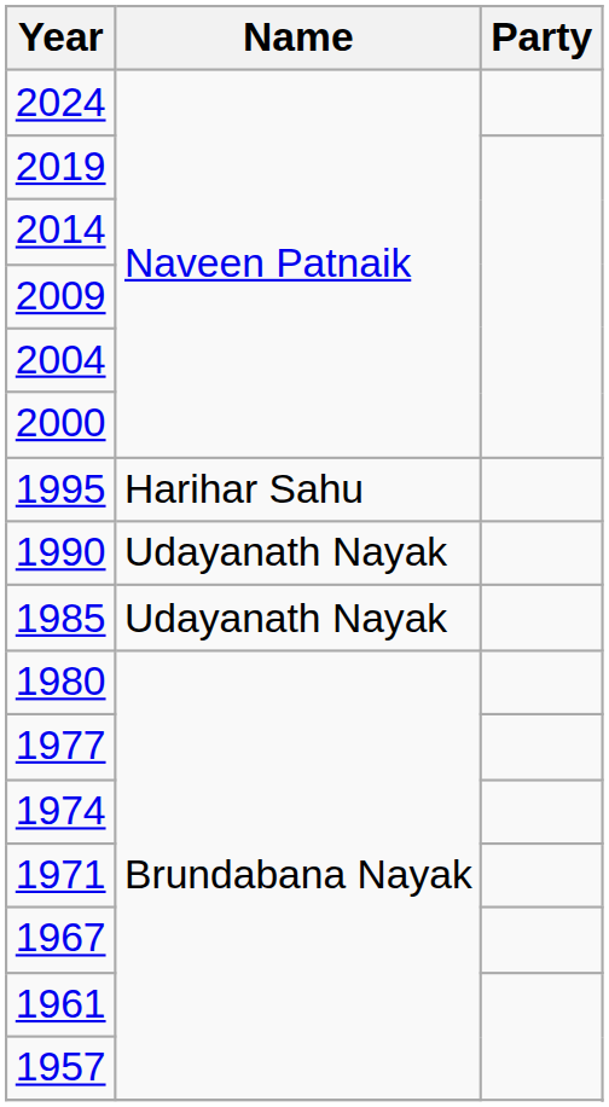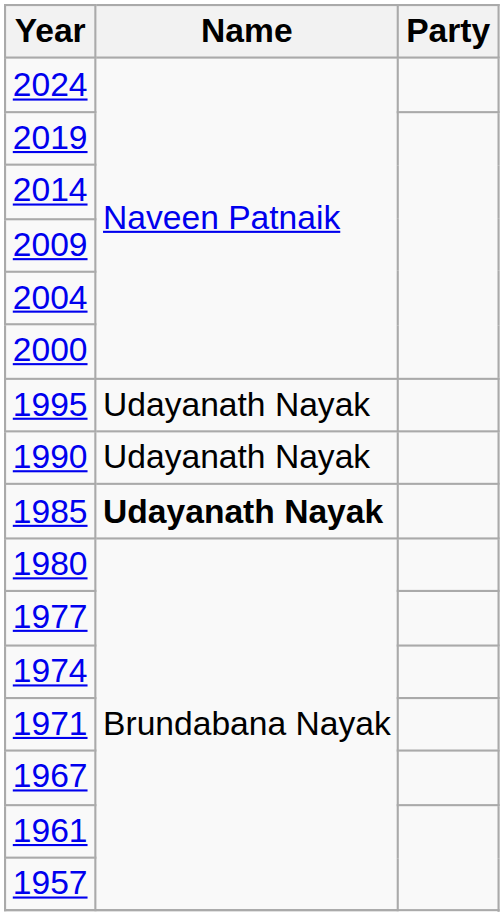 <table class="wikitable sortable">
 <tr>
 <th>Year</th>
 <th>Name</th>
 <th colspan=2>Party</th>
 </tr>
 <tr>
 <td><a href='#'>2024</a></td>
 <td rowspan=6><a href='#'>Naveen Patnaik</a></td>
 <td></td>
 </tr>
 <tr>
 <td><a href='#'>2019</a></td>
 </tr>
 <tr>
 <td><a href='#'>2014</a></td>
 </tr>
 <tr>
 <td><a href='#'>2009</a></td>
 </tr>
 <tr>
 <td><a href='#'>2004</a></td>
 </tr>
 <tr>
 <td><a href='#'>2000</a></td>
 </tr>
 <tr>
 <td><a href='#'>1995</a></td>
-<td>Harihar Sahu</td>
+<td>Udayanath Nayak</td>
 <td></td>
 </tr>
 <tr>
 <td><a href='#'>1990</a></td>
 <td>Udayanath Nayak</td>
 <td></td>
 </tr>
 <tr>
 <td><a href='#'>1985</a></td>
-<td>Udayanath Nayak</td>
+<td><strong>Udayanath Nayak</strong></td>
 <td></td>
 </tr>
 <tr>
 <td><a href='#'>1980</a></td>
 <td rowspan=7>Brundabana Nayak</td>
 <td></td>
 </tr>
 <tr>
 <td><a href='#'>1977</a></td>
 <td></td>
 </tr>
 <tr>
 <td><a href='#'>1974</a></td>
 <td></td>
 </tr>
 <tr>
 <td><a href='#'>1971</a></td>
 </tr>
 <tr>
 <td><a href='#'>1967</a></td>
 <td></td>
 </tr>
 <tr>
 <td><a href='#'>1961</a></td>
 </tr>
 <tr>
 <td><a href='#'>1957</a></td>
 </tr>
 <tr>
 </tr>
 </table>
